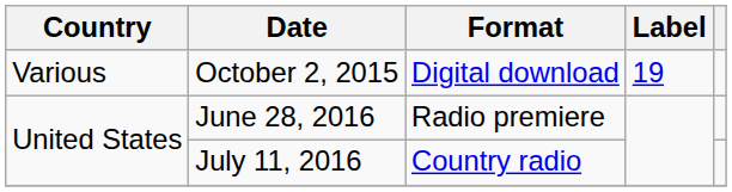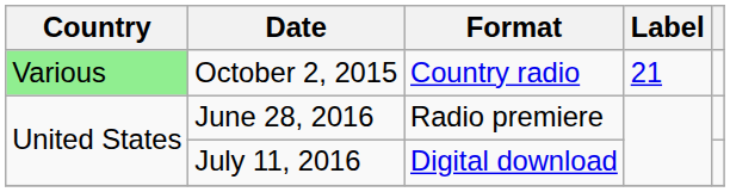 <table class="wikitable">
 <tr>
 <th>Country</th>
 <th>Date</th>
 <th>Format</th>
 <th>Label</th>
 <th></th>
 </tr>
 <tr>
-<td>Various</td>
+<td style="background: lightgreen;">Various</td>
 <td>October 2, 2015</td>
-<td><a href='#'>Digital download</a> <br> </td>
-<td><a href='#'>19</a></td>
+<td><a href='#'>Country radio</a></td>
+<td><a href='#'>21</a></td>
 <td></td>
 </tr>
 <tr>
 <td rowspan="2">United States</td>
 <td>June 28, 2016</td>
 <td>Radio premiere <br> </td>
 <td rowspan="2"></td>
 <td></td>
 </tr>
 <tr>
 <td>July 11, 2016</td>
-<td><a href='#'>Country radio</a></td>
+<td><a href='#'>Digital download</a> <br> </td>
 <td></td>
 </tr>
 <tr>
 </tr>
 </table>
